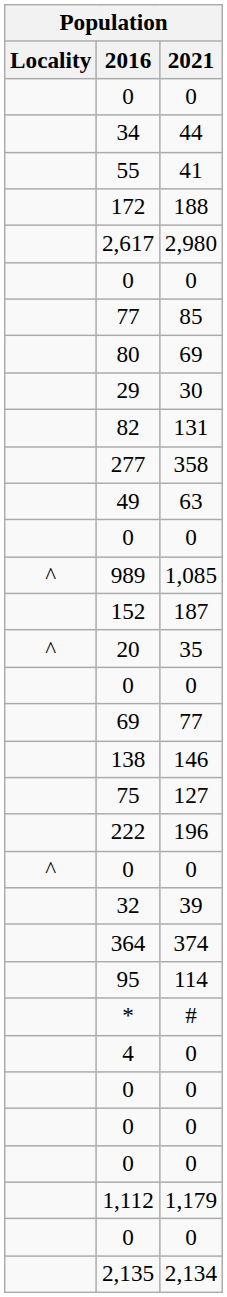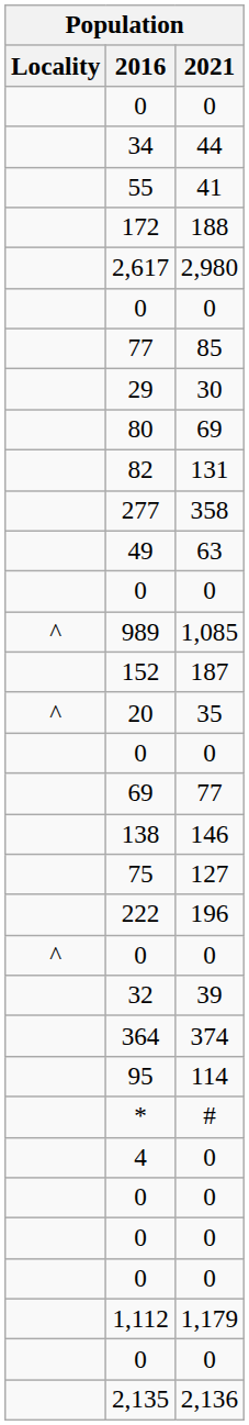 <table class="wikitable" style="text-align:center;">
 <tr>
 <th colspan="3" style="text-align:center;  font-weight:bold">Population</th>
 </tr>
 <tr>
 <th style="text-align:center; background:  font-weight:bold">Locality</th>
 <th style="text-align:center; background:  font-weight:bold"><strong>2016</strong></th>
 <th style="text-align:center; background:  font-weight:bold"><strong>2021</strong></th>
 </tr>
 <tr>
 <td></td>
 <td>0</td>
 <td>0</td>
 </tr>
 <tr>
 <td></td>
 <td>34</td>
 <td>44</td>
 </tr>
 <tr>
 <td></td>
 <td>55</td>
 <td>41</td>
 </tr>
 <tr>
 <td></td>
 <td>172</td>
 <td>188</td>
 </tr>
 <tr>
 <td></td>
 <td>2,617</td>
 <td>2,980</td>
 </tr>
 <tr>
 <td></td>
 <td>0</td>
 <td>0</td>
 </tr>
 <tr>
 <td></td>
 <td>77</td>
 <td>85</td>
 </tr>
 <tr>
 <td></td>
-<td>80</td>
-<td>69</td>
+<td>29</td>
+<td>30</td>
 </tr>
 <tr>
 <td></td>
-<td>29</td>
-<td>30</td>
+<td>80</td>
+<td>69</td>
 </tr>
 <tr>
 <td></td>
 <td>82</td>
 <td>131</td>
 </tr>
 <tr>
 <td></td>
 <td>277</td>
 <td>358</td>
 </tr>
 <tr>
 <td></td>
 <td>49</td>
 <td>63</td>
 </tr>
 <tr>
 <td></td>
 <td>0</td>
 <td>0</td>
 </tr>
 <tr>
 <td>^</td>
 <td>989</td>
 <td>1,085</td>
 </tr>
 <tr>
 <td></td>
 <td>152</td>
 <td>187</td>
 </tr>
 <tr>
 <td>^</td>
 <td>20</td>
 <td>35</td>
 </tr>
 <tr>
 <td></td>
 <td>0</td>
 <td>0</td>
 </tr>
 <tr>
 <td></td>
 <td>69</td>
 <td>77</td>
 </tr>
 <tr>
 <td></td>
 <td>138</td>
 <td>146</td>
 </tr>
 <tr>
 <td></td>
 <td>75</td>
 <td>127</td>
 </tr>
 <tr>
 <td></td>
 <td>222</td>
 <td>196</td>
 </tr>
 <tr>
 <td>^</td>
 <td>0</td>
 <td>0</td>
 </tr>
 <tr>
 <td></td>
 <td>32</td>
 <td>39</td>
 </tr>
 <tr>
 <td></td>
 <td>364</td>
 <td>374</td>
 </tr>
 <tr>
 <td></td>
 <td>95</td>
 <td>114</td>
 </tr>
 <tr>
 <td></td>
 <td>*</td>
 <td>#</td>
 </tr>
 <tr>
 <td></td>
 <td>4</td>
 <td>0</td>
 </tr>
 <tr>
 <td></td>
 <td>0</td>
 <td>0</td>
 </tr>
 <tr>
 <td></td>
 <td>0</td>
 <td>0</td>
 </tr>
 <tr>
 <td></td>
 <td>0</td>
 <td>0</td>
 </tr>
 <tr>
 <td></td>
 <td>1,112</td>
 <td>1,179</td>
 </tr>
 <tr>
 <td></td>
 <td>0</td>
 <td>0</td>
 </tr>
 <tr>
 <td></td>
 <td>2,135</td>
-<td>2,134</td>
+<td>2,136</td>
 </tr>
 </table>
